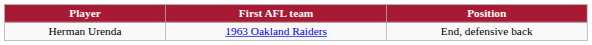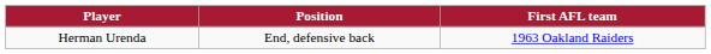 <table class="wikitable" width="65%">
 <tr align="center"  style="background:#A81933;color:#FFFFFF;">
 <td><strong>Player</strong></td>
+<td><strong>Position</strong></td>
 <td><strong>First AFL team</strong></td>
-<td><strong>Position</strong></td>
 </tr>
 <tr align="center" bgcolor="">
 <td>Herman Urenda</td>
+<td>End, defensive back</td>
 <td><a href='#'>1963 Oakland Raiders</a></td>
-<td>End, defensive back</td>
 </tr>
 </table>
